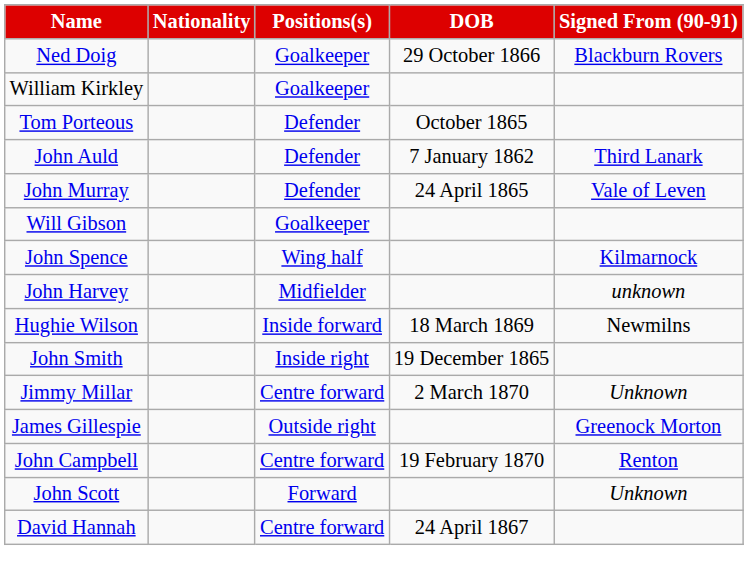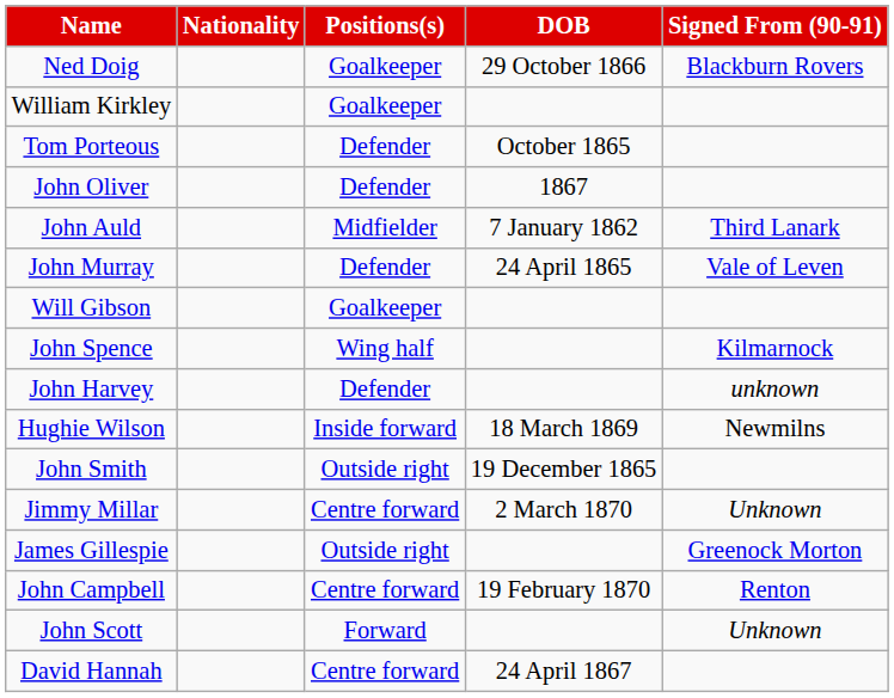 <table class="wikitable" style="text-align:center; font-size:90%;">
 <tr>
 <th style="background:#DD0000; color:white; text-align:center;">Name</th>
 <th style="background:#DD0000; color:white; text-align:center;">Nationality</th>
 <th style="background:#DD0000; color:white; text-align:center;">Positions(s)</th>
 <th style="background:#DD0000; color:white; text-align:center;">DOB</th>
 <th style="background:#DD0000; color:white; text-align:center;">Signed From (90-91)</th>
 </tr>
 <tr>
 <td><a href='#'>Ned Doig</a></td>
 <td></td>
 <td><a href='#'>Goalkeeper</a></td>
 <td>29 October 1866</td>
 <td><a href='#'>Blackburn Rovers</a></td>
 </tr>
 <tr>
 <td>William Kirkley</td>
 <td></td>
 <td><a href='#'>Goalkeeper</a></td>
 <td></td>
 <td></td>
 </tr>
 <tr>
 <td><a href='#'>Tom Porteous</a></td>
 <td></td>
 <td><a href='#'>Defender</a></td>
 <td>October 1865</td>
 <td></td>
 </tr>
 <tr>
+<td><a href='#'>John Oliver</a></td>
+<td></td>
+<td><a href='#'>Defender</a></td>
+<td>1867</td>
+<td></td>
+</tr>
+<tr>
 <td><a href='#'>John Auld</a></td>
 <td></td>
-<td><a href='#'>Defender</a></td>
+<td><a href='#'>Midfielder</a></td>
 <td>7 January 1862</td>
 <td><a href='#'>Third Lanark</a> </td>
 </tr>
 <tr>
 <td><a href='#'>John Murray</a></td>
 <td></td>
 <td><a href='#'>Defender</a></td>
 <td>24 April 1865</td>
 <td><a href='#'>Vale of Leven</a> </td>
 </tr>
 <tr>
 <td><a href='#'>Will Gibson</a></td>
 <td></td>
 <td><a href='#'>Goalkeeper</a></td>
 <td></td>
 <td></td>
 </tr>
 <tr>
 <td><a href='#'>John Spence</a></td>
 <td></td>
 <td><a href='#'>Wing half</a></td>
 <td></td>
 <td><a href='#'>Kilmarnock</a> </td>
 </tr>
 <tr>
 <td><a href='#'>John Harvey</a></td>
 <td></td>
-<td><a href='#'>Midfielder</a></td>
+<td><a href='#'>Defender</a></td>
 <td></td>
 <td><em>unknown</em></td>
 </tr>
 <tr>
 <td><a href='#'>Hughie Wilson</a></td>
 <td></td>
 <td><a href='#'>Inside forward</a></td>
 <td>18 March 1869</td>
 <td>Newmilns </td>
 </tr>
 <tr>
 <td><a href='#'>John Smith</a></td>
 <td></td>
-<td><a href='#'>Inside right</a></td>
+<td><a href='#'>Outside right</a></td>
 <td>19 December 1865</td>
 <td></td>
 </tr>
 <tr>
 <td><a href='#'>Jimmy Millar</a></td>
 <td></td>
 <td><a href='#'>Centre forward</a></td>
 <td>2 March 1870</td>
 <td><em>Unknown</em></td>
 </tr>
 <tr>
 <td><a href='#'>James Gillespie</a></td>
 <td></td>
 <td><a href='#'>Outside right</a></td>
 <td></td>
 <td><a href='#'>Greenock Morton</a> </td>
 </tr>
 <tr>
 <td><a href='#'>John Campbell</a></td>
 <td></td>
 <td><a href='#'>Centre forward</a></td>
 <td>19 February 1870</td>
 <td><a href='#'>Renton</a> </td>
 </tr>
 <tr>
 <td><a href='#'>John Scott</a></td>
 <td></td>
 <td><a href='#'>Forward</a></td>
 <td></td>
 <td><em>Unknown</em></td>
 </tr>
 <tr>
 <td><a href='#'>David Hannah</a></td>
 <td></td>
 <td><a href='#'>Centre forward</a></td>
 <td>24 April 1867</td>
 <td></td>
 </tr>
 </table>
